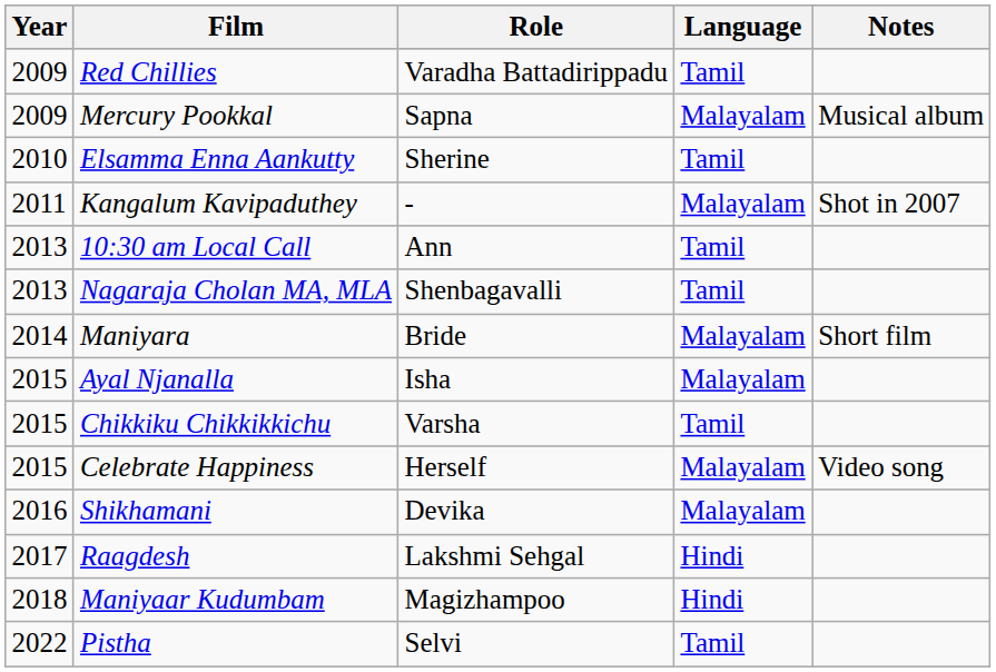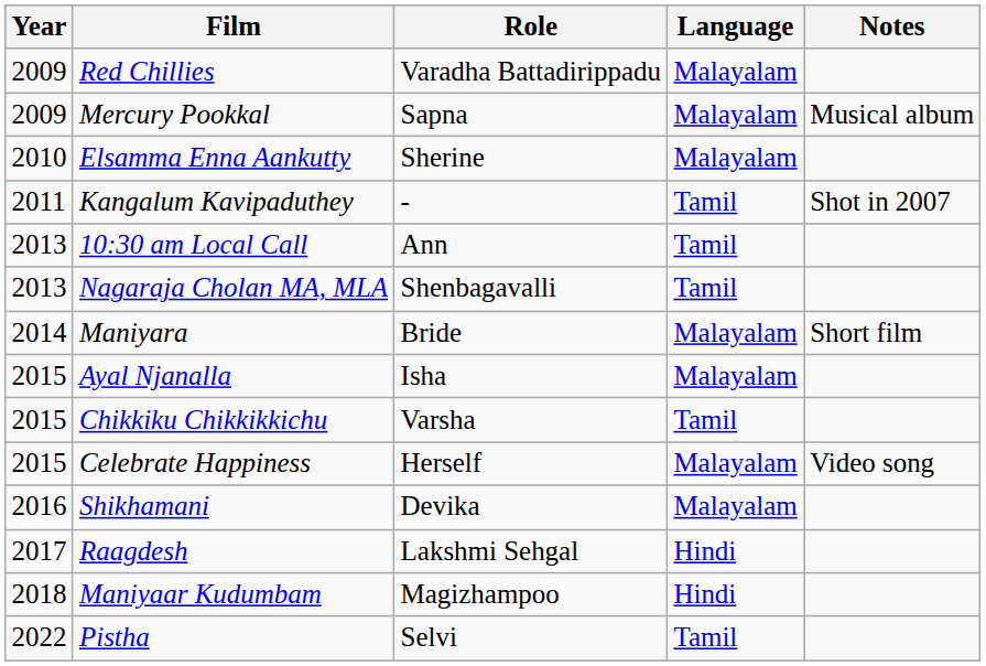 <table class="wikitable sortable">
 <tr style="background:#ccc; text-align:center;">
 <th>Year</th>
 <th>Film</th>
 <th>Role</th>
 <th>Language</th>
 <th>Notes</th>
 </tr>
 <tr>
 <td>2009</td>
 <td><em><a href='#'>Red Chillies</a></em></td>
 <td>Varadha Battadirippadu</td>
-<td><a href='#'>Tamil</a></td>
+<td><a href='#'>Malayalam</a></td>
 <td></td>
 </tr>
 <tr>
 <td>2009</td>
 <td><em>Mercury Pookkal</em></td>
 <td>Sapna</td>
 <td><a href='#'>Malayalam</a></td>
 <td>Musical album</td>
 </tr>
 <tr>
 <td>2010</td>
 <td><em><a href='#'>Elsamma Enna Aankutty</a></em></td>
 <td>Sherine</td>
-<td><a href='#'>Tamil</a></td>
+<td><a href='#'>Malayalam</a></td>
 <td></td>
 </tr>
 <tr>
 <td>2011</td>
 <td><em>Kangalum Kavipaduthey</em></td>
 <td>-</td>
-<td><a href='#'>Malayalam</a></td>
+<td><a href='#'>Tamil</a></td>
 <td>Shot in 2007</td>
 </tr>
 <tr>
 <td>2013</td>
 <td><em><a href='#'>10:30 am Local Call</a></em></td>
 <td>Ann</td>
 <td><a href='#'>Tamil</a></td>
 <td></td>
 </tr>
 <tr>
 <td>2013</td>
 <td><em><a href='#'>Nagaraja Cholan MA, MLA</a></em></td>
 <td>Shenbagavalli</td>
 <td><a href='#'>Tamil</a></td>
 <td></td>
 </tr>
 <tr>
 <td>2014</td>
 <td><em>Maniyara</em></td>
 <td>Bride</td>
 <td><a href='#'>Malayalam</a></td>
 <td>Short film</td>
 </tr>
 <tr>
 <td>2015</td>
 <td><em><a href='#'>Ayal Njanalla</a></em></td>
 <td>Isha</td>
 <td><a href='#'>Malayalam</a></td>
 <td></td>
 </tr>
 <tr>
 <td>2015</td>
 <td><em><a href='#'>Chikkiku Chikkikkichu</a></em></td>
 <td>Varsha</td>
 <td><a href='#'>Tamil</a></td>
 <td></td>
 </tr>
 <tr>
 <td>2015</td>
 <td><em>Celebrate Happiness</em></td>
 <td>Herself</td>
 <td><a href='#'>Malayalam</a></td>
 <td>Video song</td>
 </tr>
 <tr>
 <td>2016</td>
 <td><em><a href='#'>Shikhamani</a></em></td>
 <td>Devika</td>
 <td><a href='#'>Malayalam</a></td>
 <td></td>
 </tr>
 <tr>
 <td>2017</td>
 <td><em><a href='#'>Raagdesh</a></em></td>
 <td>Lakshmi Sehgal</td>
 <td><a href='#'>Hindi</a></td>
 <td></td>
 </tr>
 <tr>
 <td>2018</td>
 <td><em><a href='#'>Maniyaar Kudumbam</a></em></td>
 <td>Magizhampoo</td>
 <td><a href='#'>Hindi</a></td>
 <td></td>
 </tr>
 <tr>
 <td>2022</td>
 <td><em><a href='#'>Pistha</a></em></td>
 <td>Selvi</td>
 <td><a href='#'>Tamil</a></td>
 <td></td>
 </tr>
 </table>
